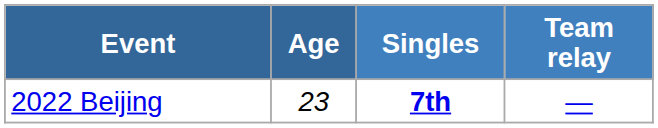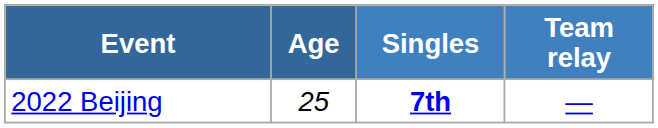 <table class="wikitable" style="font-size:95%; text-align:center; border:grey solid 1px; border-collapse:collapse; background:#ffffff;">
 <tr>
 <th style="background-color:#369; color:white; width:140px;">Event</th>
 <th style="background-color:#369; color:white; width:40px;">Age</th>
 <th style="background-color:#4180be; color:white; width:75px;">Singles</th>
 <th style="background-color:#4180be; color:white; width:75px;">Team relay</th>
 </tr>
 <tr>
 <td align=left> <a href='#'>2022 Beijing</a></td>
-<td><em>23</em></td>
+<td><em>25</em></td>
 <td><strong><a href='#'>7th</a></strong></td>
 <td><a href='#'>—</a></td>
 </tr>
 </table>
